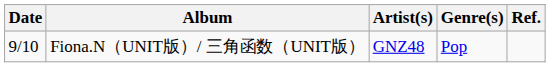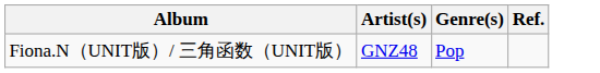 <table class="wikitable">
 <tr>
-<th>Date</th>
 <th>Album</th>
 <th>Artist(s)</th>
 <th>Genre(s)</th>
 <th>Ref.</th>
 </tr>
 <tr>
-<td>9/10</td>
 <td>Fiona.N（UNIT版）/ 三角函数（UNIT版）</td>
 <td><a href='#'>GNZ48</a></td>
 <td><a href='#'>Pop</a></td>
 <td></td>
 </tr>
 </table>
